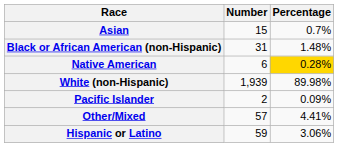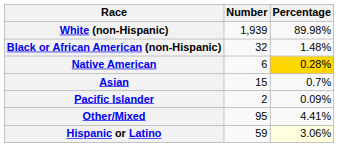 <table class="wikitable" style="text-align:right">
 <tr>
 <th scope="col">Race</th>
 <th scope="col">Number</th>
 <th scope="col">Percentage</th>
 </tr>
 <tr>
-<th scope="row"><a href='#'>Asian</a></th>
-<td>15</td>
-<td>0.7%</td>
+<th scope="row"><a href='#'>White</a> (non-Hispanic)</th>
+<td>1,939</td>
+<td>89.98%</td>
 </tr>
 <tr>
 <th scope="row"><a href='#'>Black or African American</a> (non-Hispanic)</th>
-<td>31</td>
+<td>32</td>
 <td>1.48%</td>
 </tr>
 <tr>
 <th scope="row"><a href='#'>Native American</a></th>
 <td>6</td>
 <td style="background: gold;">0.28%</td>
 </tr>
 <tr>
-<th scope="row"><a href='#'>White</a> (non-Hispanic)</th>
-<td>1,939</td>
-<td>89.98%</td>
+<th scope="row"><a href='#'>Asian</a></th>
+<td>15</td>
+<td>0.7%</td>
 </tr>
 <tr>
 <th scope="row"><a href='#'>Pacific Islander</a></th>
 <td>2</td>
 <td>0.09%</td>
 </tr>
 <tr>
 <th scope="row"><a href='#'>Other/Mixed</a></th>
-<td>57</td>
+<td>95</td>
 <td>4.41%</td>
 </tr>
 <tr>
 <th scope="row"><a href='#'>Hispanic</a> or <a href='#'>Latino</a></th>
 <td>59</td>
-<td>3.06%</td>
+<td style="background: lightyellow;">3.06%</td>
 </tr>
 </table>
